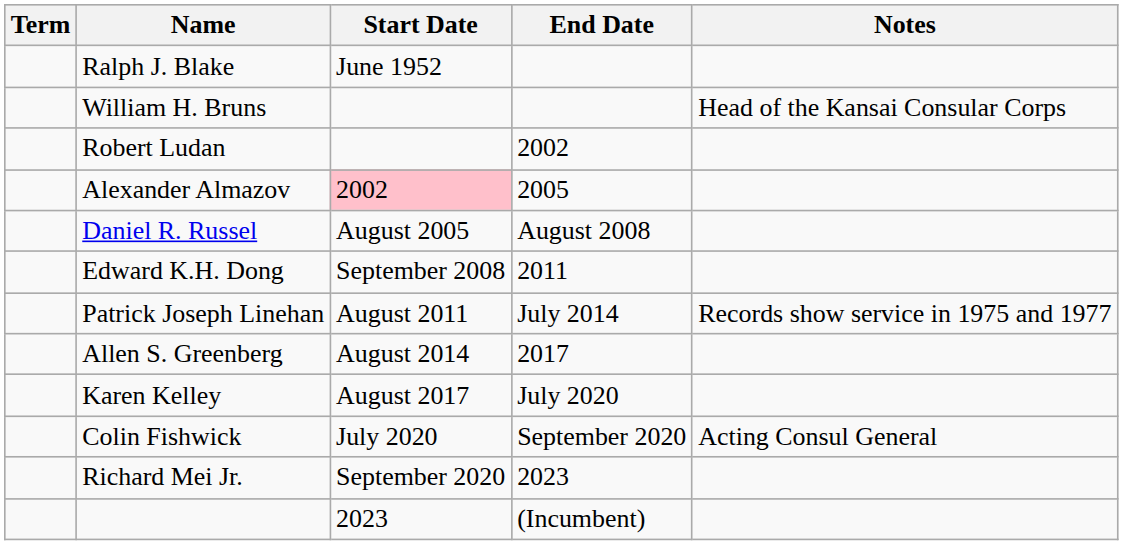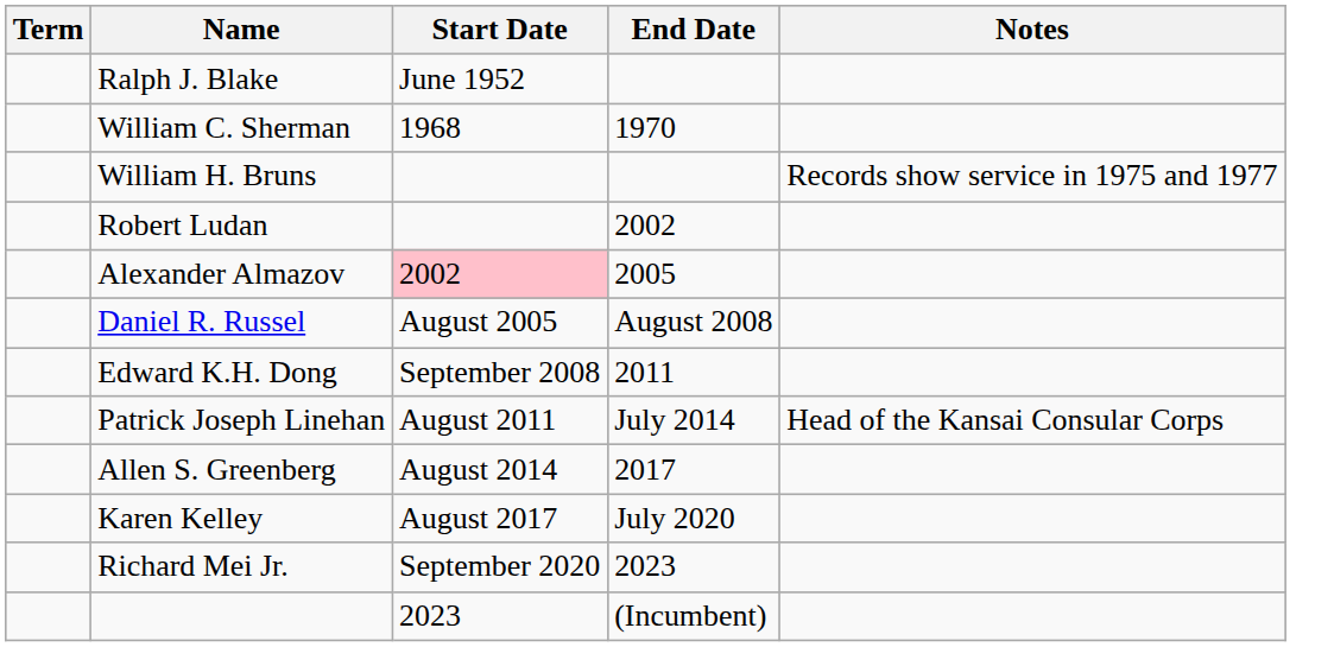 <table class="wikitable">
 <tr>
 <th>Term</th>
 <th>Name</th>
 <th>Start Date</th>
 <th>End Date</th>
 <th>Notes</th>
 </tr>
 <tr>
 <td></td>
 <td>Ralph J. Blake</td>
 <td>June 1952</td>
 <td></td>
 <td></td>
 </tr>
 <tr>
 <td></td>
+<td>William C. Sherman</td>
+<td>1968</td>
+<td>1970</td>
+<td></td>
+</tr>
+<tr>
+<td></td>
 <td>William H. Bruns</td>
 <td></td>
 <td></td>
-<td>Head of the Kansai Consular Corps</td>
+<td>Records show service in 1975 and 1977</td>
 </tr>
 <tr>
 <td></td>
 <td>Robert Ludan</td>
 <td></td>
 <td>2002</td>
 <td></td>
 </tr>
 <tr>
 <td></td>
 <td>Alexander Almazov</td>
 <td style="background: pink;">2002</td>
 <td>2005</td>
 <td></td>
 </tr>
 <tr>
 <td></td>
 <td><a href='#'>Daniel R. Russel</a></td>
 <td>August 2005</td>
 <td>August 2008</td>
 <td></td>
 </tr>
 <tr>
 <td></td>
 <td>Edward K.H. Dong</td>
 <td>September 2008</td>
 <td>2011</td>
 <td></td>
 </tr>
 <tr>
 <td></td>
 <td>Patrick Joseph Linehan</td>
 <td>August 2011</td>
 <td>July 2014</td>
-<td>Records show service in 1975 and 1977</td>
+<td>Head of the Kansai Consular Corps</td>
 </tr>
 <tr>
 <td></td>
 <td>Allen S. Greenberg</td>
 <td>August 2014</td>
 <td>2017</td>
 <td></td>
 </tr>
 <tr>
 <td></td>
 <td>Karen Kelley</td>
 <td>August 2017</td>
 <td>July 2020</td>
 <td></td>
 </tr>
 <tr>
 <td></td>
-<td>Colin Fishwick</td>
-<td>July 2020</td>
-<td>September 2020</td>
-<td>Acting Consul General</td>
-</tr>
-<tr>
-<td></td>
 <td>Richard Mei Jr.</td>
 <td>September 2020</td>
 <td>2023</td>
 <td></td>
 </tr>
 <tr>
 <td></td>
 <td></td>
 <td>2023</td>
 <td>(Incumbent)</td>
 <td></td>
 </tr>
 </table>
